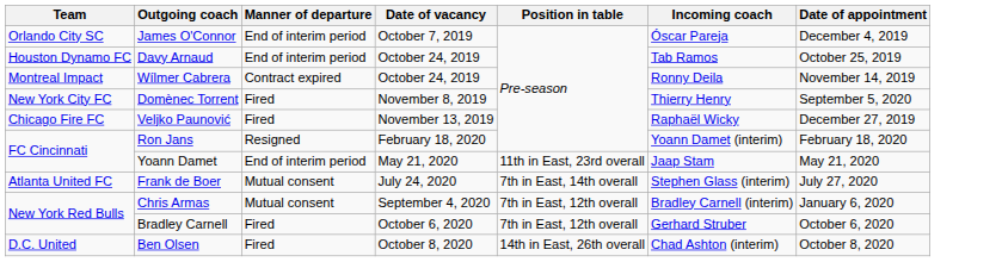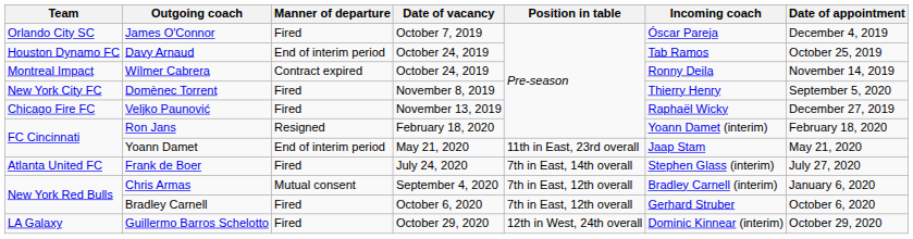 <table class="wikitable sortable">
 <tr>
 <th>Team</th>
 <th>Outgoing coach</th>
 <th>Manner of departure</th>
 <th>Date of vacancy</th>
 <th>Position in table</th>
 <th>Incoming coach</th>
 <th>Date of appointment</th>
 </tr>
 <tr>
 <td><a href='#'>Orlando City SC</a></td>
 <td> <a href='#'>James O'Connor</a></td>
-<td>End of interim period</td>
+<td>Fired</td>
 <td>October 7, 2019</td>
 <td rowspan="6"><em>Pre-season</em></td>
 <td> <a href='#'>Óscar Pareja</a></td>
 <td>December 4, 2019</td>
 </tr>
 <tr>
 <td><a href='#'>Houston Dynamo FC</a></td>
 <td> <a href='#'>Davy Arnaud</a></td>
 <td>End of interim period</td>
 <td>October 24, 2019</td>
 <td> <a href='#'>Tab Ramos</a></td>
 <td>October 25, 2019</td>
 </tr>
 <tr>
 <td><a href='#'>Montreal Impact</a></td>
 <td> <a href='#'>Wílmer Cabrera</a></td>
 <td>Contract expired</td>
 <td>October 24, 2019</td>
 <td> <a href='#'>Ronny Deila</a></td>
 <td>November 14, 2019</td>
 </tr>
 <tr>
 <td><a href='#'>New York City FC</a></td>
 <td> <a href='#'>Domènec Torrent</a></td>
 <td>Fired</td>
 <td>November 8, 2019</td>
 <td> <a href='#'>Thierry Henry</a></td>
 <td>September 5, 2020</td>
 </tr>
 <tr>
 <td><a href='#'>Chicago Fire FC</a></td>
 <td> <a href='#'>Veljko Paunović</a></td>
 <td>Fired</td>
 <td>November 13, 2019</td>
 <td> <a href='#'>Raphaël Wicky</a></td>
 <td>December 27, 2019</td>
 </tr>
 <tr>
 <td rowspan="2"><a href='#'>FC Cincinnati</a></td>
 <td> <a href='#'>Ron Jans</a></td>
 <td>Resigned</td>
 <td>February 18, 2020</td>
 <td> <a href='#'>Yoann Damet</a> (interim)</td>
 <td>February 18, 2020</td>
 </tr>
 <tr>
 <td> Yoann Damet</td>
 <td>End of interim period</td>
 <td>May 21, 2020</td>
 <td>11th in East, 23rd overall</td>
 <td> <a href='#'>Jaap Stam</a></td>
 <td>May 21, 2020</td>
 </tr>
 <tr>
 <td><a href='#'>Atlanta United FC</a></td>
 <td> <a href='#'>Frank de Boer</a></td>
-<td>Mutual consent</td>
+<td>Fired</td>
 <td>July 24, 2020</td>
 <td>7th in East, 14th overall</td>
 <td> <a href='#'>Stephen Glass</a> (interim)</td>
 <td>July 27, 2020</td>
 </tr>
 <tr>
 <td rowspan="2"><a href='#'>New York Red Bulls</a></td>
 <td> <a href='#'>Chris Armas</a></td>
 <td>Mutual consent</td>
 <td>September 4, 2020</td>
 <td>7th in East, 12th overall</td>
 <td> <a href='#'>Bradley Carnell</a> (interim)</td>
 <td>January 6, 2020</td>
 </tr>
 <tr>
 <td> Bradley Carnell</td>
 <td>Fired</td>
 <td>October 6, 2020</td>
 <td>7th in East, 12th overall</td>
 <td> <a href='#'>Gerhard Struber</a></td>
 <td>October 6, 2020</td>
 </tr>
 <tr>
-<td><a href='#'>D.C. United</a></td>
-<td> <a href='#'>Ben Olsen</a></td>
+<td><a href='#'>LA Galaxy</a></td>
+<td> <a href='#'>Guillermo Barros Schelotto</a></td>
 <td>Fired</td>
-<td>October 8, 2020</td>
-<td>14th in East, 26th overall</td>
-<td> <a href='#'>Chad Ashton</a> (interim)</td>
-<td>October 8, 2020</td>
+<td>October 29, 2020</td>
+<td>12th in West, 24th overall</td>
+<td> <a href='#'>Dominic Kinnear</a> (interim)</td>
+<td>October 29, 2020</td>
 </tr>
 </table>
